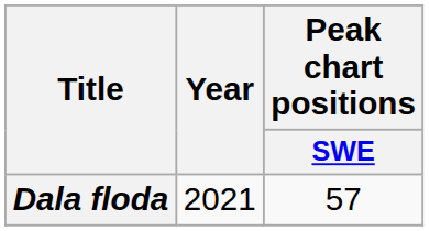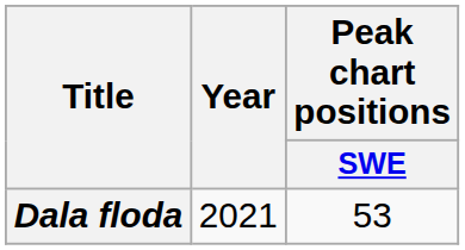 <table class="wikitable plainrowheaders" style="text-align:center;">
 <tr>
 <th scope="col" rowspan="2">Title</th>
 <th scope="col" rowspan="2">Year</th>
 <th scope="col" colspan="1">Peak chart positions</th>
 </tr>
 <tr>
 <th scope="col" style="width:3em;font-size:85%;"><a href='#'>SWE</a><br></th>
 </tr>
 <tr>
 <th scope="row"><em>Dala floda</em></th>
 <td>2021</td>
-<td>57</td>
+<td>53</td>
 </tr>
 </table>
